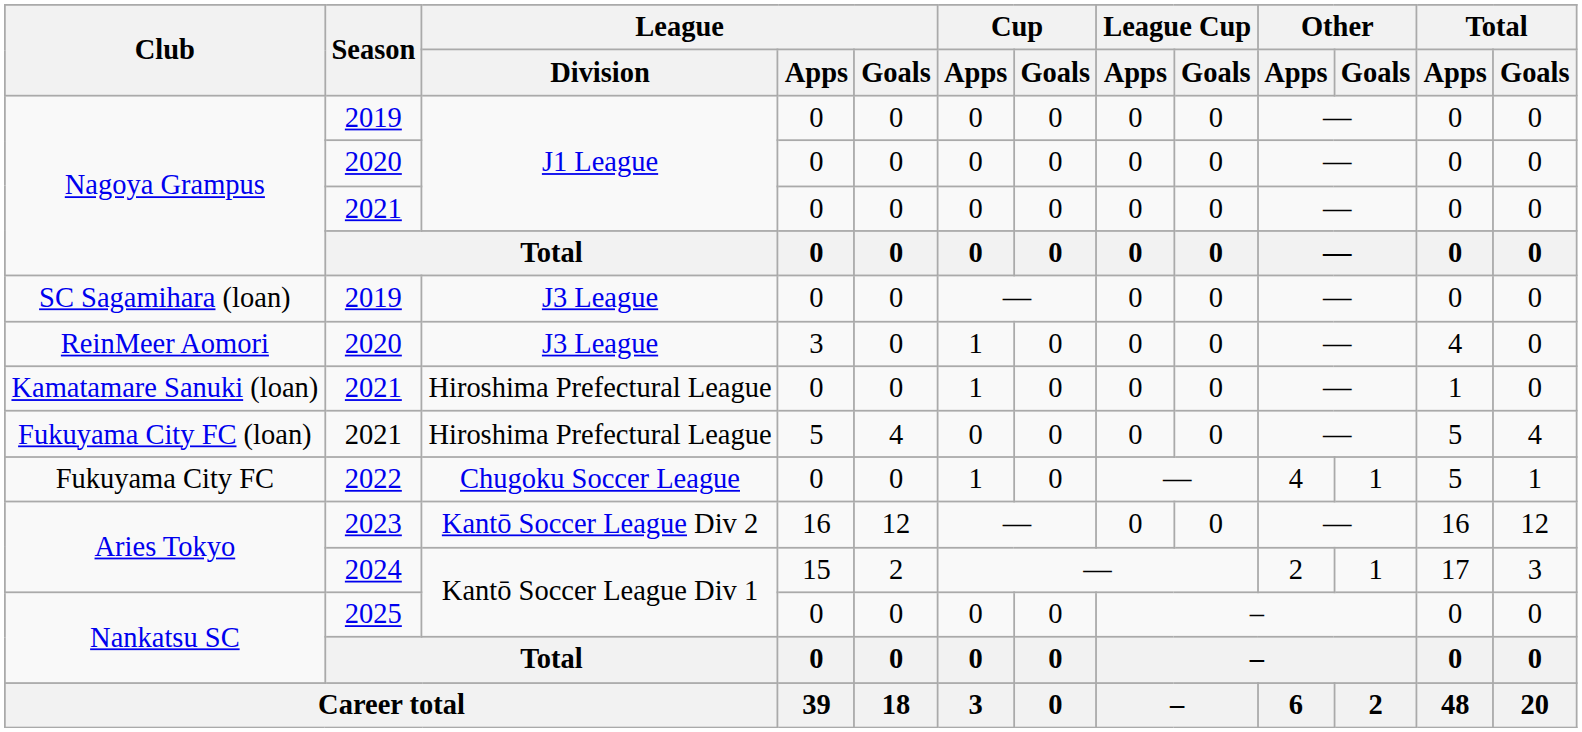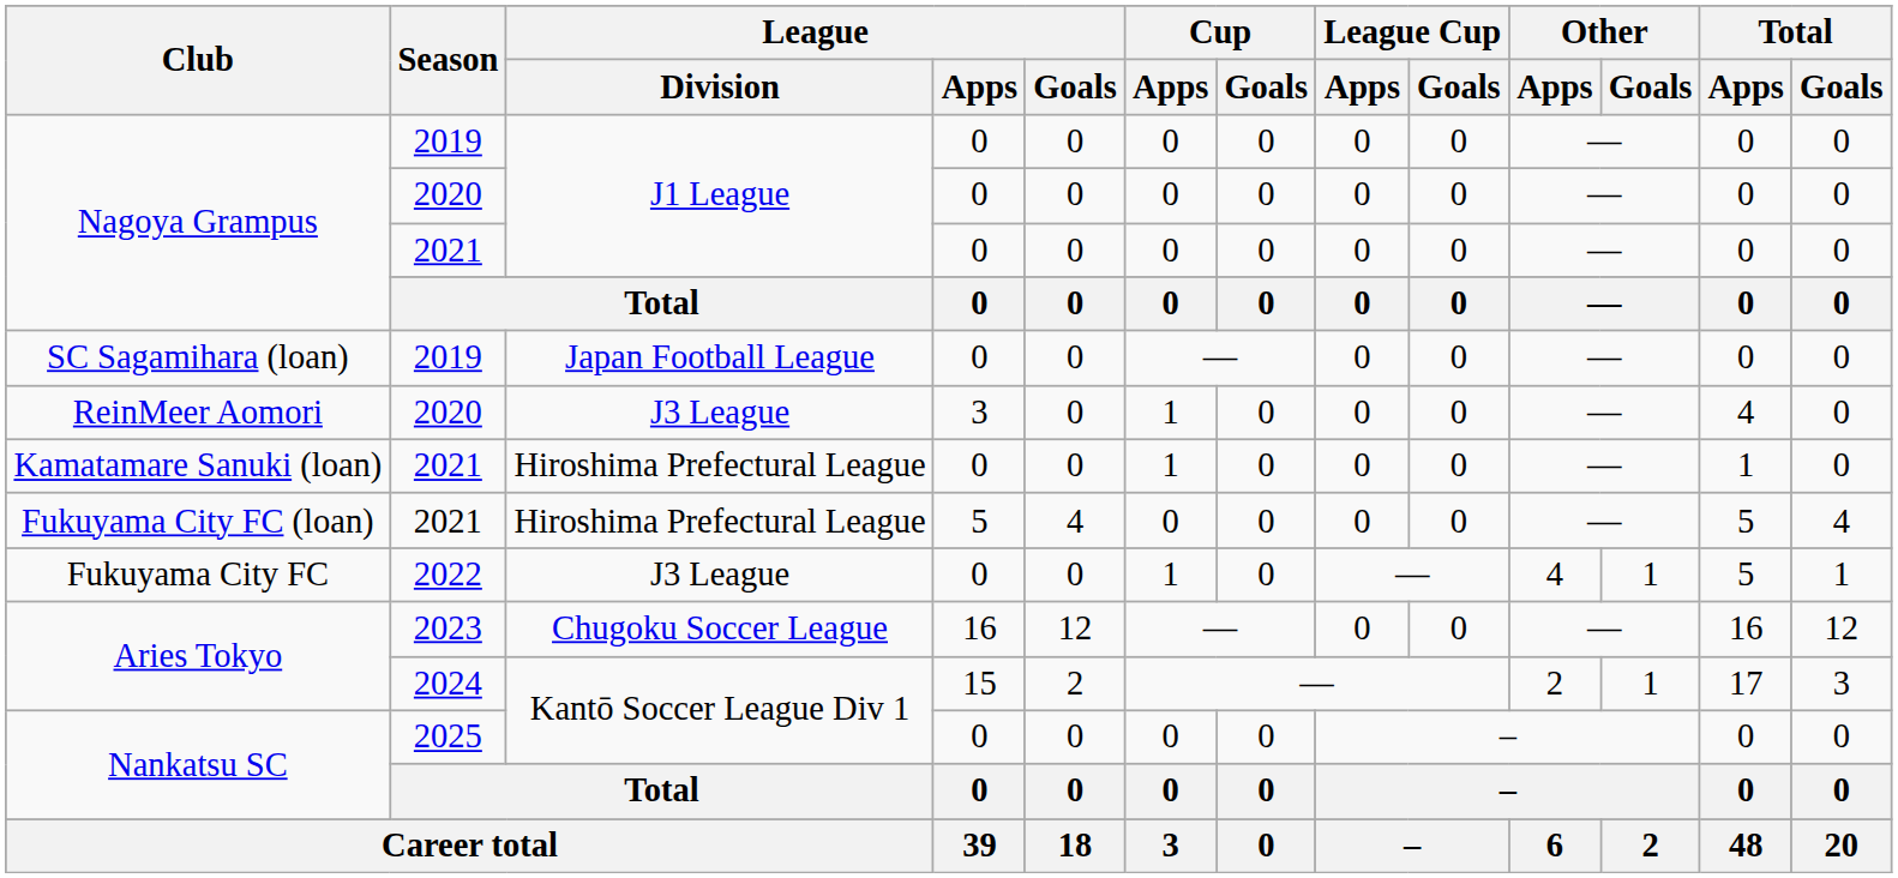 <table class="wikitable" style="text-align:center">
 <tr>
 <th rowspan=2>Club</th>
 <th rowspan=2>Season</th>
 <th colspan=3>League</th>
 <th colspan=2>Cup</th>
 <th colspan=2>League Cup</th>
 <th colspan=2>Other</th>
 <th colspan=2>Total</th>
 </tr>
 <tr>
 <th>Division</th>
 <th>Apps</th>
 <th>Goals</th>
 <th>Apps</th>
 <th>Goals</th>
 <th>Apps</th>
 <th>Goals</th>
 <th>Apps</th>
 <th>Goals</th>
 <th>Apps</th>
 <th>Goals</th>
 </tr>
 <tr>
 <td rowspan="4"><a href='#'>Nagoya Grampus</a></td>
 <td><a href='#'>2019</a></td>
 <td rowspan="3"><a href='#'>J1 League</a></td>
 <td>0</td>
 <td>0</td>
 <td>0</td>
 <td>0</td>
 <td>0</td>
 <td>0</td>
 <td colspan="2">—</td>
 <td>0</td>
 <td>0</td>
 </tr>
 <tr>
 <td><a href='#'>2020</a></td>
 <td>0</td>
 <td>0</td>
 <td>0</td>
 <td>0</td>
 <td>0</td>
 <td>0</td>
 <td colspan="2">—</td>
 <td>0</td>
 <td>0</td>
 </tr>
 <tr>
 <td><a href='#'>2021</a></td>
 <td>0</td>
 <td>0</td>
 <td>0</td>
 <td>0</td>
 <td>0</td>
 <td>0</td>
 <td colspan="2">—</td>
 <td>0</td>
 <td>0</td>
 </tr>
 <tr>
 <th colspan=2>Total</th>
 <th>0</th>
 <th>0</th>
 <th>0</th>
 <th>0</th>
 <th>0</th>
 <th>0</th>
 <th colspan="2">—</th>
 <th>0</th>
 <th>0</th>
 </tr>
 <tr>
 <td><a href='#'>SC Sagamihara</a> (loan)</td>
 <td><a href='#'>2019</a></td>
-<td><a href='#'>J3 League</a></td>
+<td><a href='#'>Japan Football League</a></td>
 <td>0</td>
 <td>0</td>
 <td colspan="2">—</td>
 <td>0</td>
 <td>0</td>
 <td colspan="2">—</td>
 <td>0</td>
 <td>0</td>
 </tr>
 <tr>
 <td><a href='#'>ReinMeer Aomori</a></td>
 <td><a href='#'>2020</a></td>
 <td><a href='#'>J3 League</a></td>
 <td>3</td>
 <td>0</td>
 <td>1</td>
 <td>0</td>
 <td>0</td>
 <td>0</td>
 <td colspan="2">—</td>
 <td>4</td>
 <td>0</td>
 </tr>
 <tr>
 <td><a href='#'>Kamatamare Sanuki</a> (loan)</td>
 <td><a href='#'>2021</a></td>
 <td>Hiroshima Prefectural League</td>
 <td>0</td>
 <td>0</td>
 <td>1</td>
 <td>0</td>
 <td>0</td>
 <td>0</td>
 <td colspan="2">—</td>
 <td>1</td>
 <td>0</td>
 </tr>
 <tr>
 <td><a href='#'>Fukuyama City FC</a> (loan)</td>
 <td>2021</td>
 <td>Hiroshima Prefectural League</td>
 <td>5</td>
 <td>4</td>
 <td>0</td>
 <td>0</td>
 <td>0</td>
 <td>0</td>
 <td colspan="2">—</td>
 <td>5</td>
 <td>4</td>
 </tr>
 <tr>
 <td>Fukuyama City FC</td>
 <td><a href='#'>2022</a></td>
-<td><a href='#'>Chugoku Soccer League</a></td>
+<td>J3 League</td>
 <td>0</td>
 <td>0</td>
 <td>1</td>
 <td>0</td>
 <td colspan="2">—</td>
 <td>4</td>
 <td>1</td>
 <td>5</td>
 <td>1</td>
 </tr>
 <tr>
 <td rowspan="2"><a href='#'>Aries Tokyo</a></td>
 <td><a href='#'>2023</a></td>
-<td><a href='#'>Kantō Soccer League</a> Div 2</td>
+<td><a href='#'>Chugoku Soccer League</a></td>
 <td>16</td>
 <td>12</td>
 <td colspan="2">—</td>
 <td>0</td>
 <td>0</td>
 <td colspan="2">—</td>
 <td>16</td>
 <td>12</td>
 </tr>
 <tr>
 <td><a href='#'>2024</a></td>
 <td rowspan="2">Kantō Soccer League Div 1</td>
 <td>15</td>
 <td>2</td>
 <td colspan="4">—</td>
 <td>2</td>
 <td>1</td>
 <td>17</td>
 <td>3</td>
 </tr>
 <tr>
 <td rowspan="2"><a href='#'>Nankatsu SC</a></td>
 <td><a href='#'>2025</a></td>
 <td>0</td>
 <td>0</td>
 <td>0</td>
 <td>0</td>
 <td colspan="4">–</td>
 <td>0</td>
 <td>0</td>
 </tr>
 <tr>
 <th colspan=2>Total</th>
 <th>0</th>
 <th>0</th>
 <th>0</th>
 <th>0</th>
 <th colspan="4">–</th>
 <th>0</th>
 <th>0</th>
 </tr>
 <tr>
 <th colspan=3>Career total</th>
 <th>39</th>
 <th>18</th>
 <th>3</th>
 <th>0</th>
 <th colspan="2">–</th>
 <th>6</th>
 <th>2</th>
 <th>48</th>
 <th>20</th>
 </tr>
 </table>
